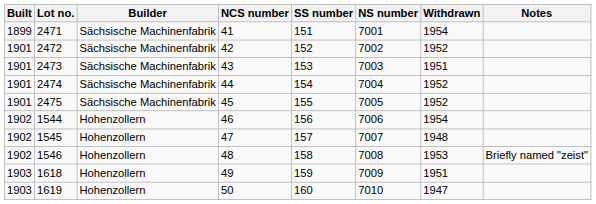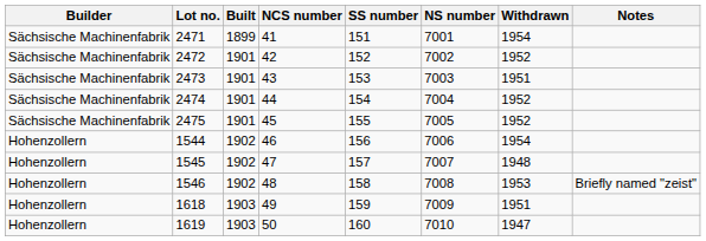 <table class="wikitable" style="float">
 <tr>
+<th>Builder</th>
+<th>Lot no.</th>
 <th>Built</th>
-<th>Lot no.</th>
-<th>Builder</th>
 <th>NCS number</th>
 <th>SS number</th>
 <th>NS number</th>
 <th>Withdrawn</th>
 <th>Notes</th>
 </tr>
 <tr>
+<td>Sächsische Machinenfabrik</td>
+<td>2471</td>
 <td>1899</td>
-<td>2471</td>
-<td>Sächsische Machinenfabrik</td>
 <td>41</td>
 <td>151</td>
 <td>7001</td>
 <td>1954</td>
 <td></td>
 </tr>
 <tr>
+<td>Sächsische Machinenfabrik</td>
+<td>2472</td>
 <td>1901</td>
-<td>2472</td>
-<td>Sächsische Machinenfabrik</td>
 <td>42</td>
 <td>152</td>
 <td>7002</td>
 <td>1952</td>
 <td></td>
 </tr>
 <tr>
+<td>Sächsische Machinenfabrik</td>
+<td>2473</td>
 <td>1901</td>
-<td>2473</td>
-<td>Sächsische Machinenfabrik</td>
 <td>43</td>
 <td>153</td>
 <td>7003</td>
 <td>1951</td>
 <td></td>
 </tr>
 <tr>
+<td>Sächsische Machinenfabrik</td>
+<td>2474</td>
 <td>1901</td>
-<td>2474</td>
-<td>Sächsische Machinenfabrik</td>
 <td>44</td>
 <td>154</td>
 <td>7004</td>
 <td>1952</td>
 <td></td>
 </tr>
 <tr>
+<td>Sächsische Machinenfabrik</td>
+<td>2475</td>
 <td>1901</td>
-<td>2475</td>
-<td>Sächsische Machinenfabrik</td>
 <td>45</td>
 <td>155</td>
 <td>7005</td>
 <td>1952</td>
 <td></td>
 </tr>
 <tr>
+<td>Hohenzollern</td>
+<td>1544</td>
 <td>1902</td>
-<td>1544</td>
-<td>Hohenzollern</td>
 <td>46</td>
 <td>156</td>
 <td>7006</td>
 <td>1954</td>
 <td></td>
 </tr>
 <tr>
+<td>Hohenzollern</td>
+<td>1545</td>
 <td>1902</td>
-<td>1545</td>
-<td>Hohenzollern</td>
 <td>47</td>
 <td>157</td>
 <td>7007</td>
 <td>1948</td>
 <td></td>
 </tr>
 <tr>
+<td>Hohenzollern</td>
+<td>1546</td>
 <td>1902</td>
-<td>1546</td>
-<td>Hohenzollern</td>
 <td>48</td>
 <td>158</td>
 <td>7008</td>
 <td>1953</td>
 <td>Briefly named "zeist"</td>
 </tr>
 <tr>
+<td>Hohenzollern</td>
+<td>1618</td>
 <td>1903</td>
-<td>1618</td>
-<td>Hohenzollern</td>
 <td>49</td>
 <td>159</td>
 <td>7009</td>
 <td>1951</td>
 <td></td>
 </tr>
 <tr>
+<td>Hohenzollern</td>
+<td>1619</td>
 <td>1903</td>
-<td>1619</td>
-<td>Hohenzollern</td>
 <td>50</td>
 <td>160</td>
 <td>7010</td>
 <td>1947</td>
 <td></td>
 </tr>
 </table>
